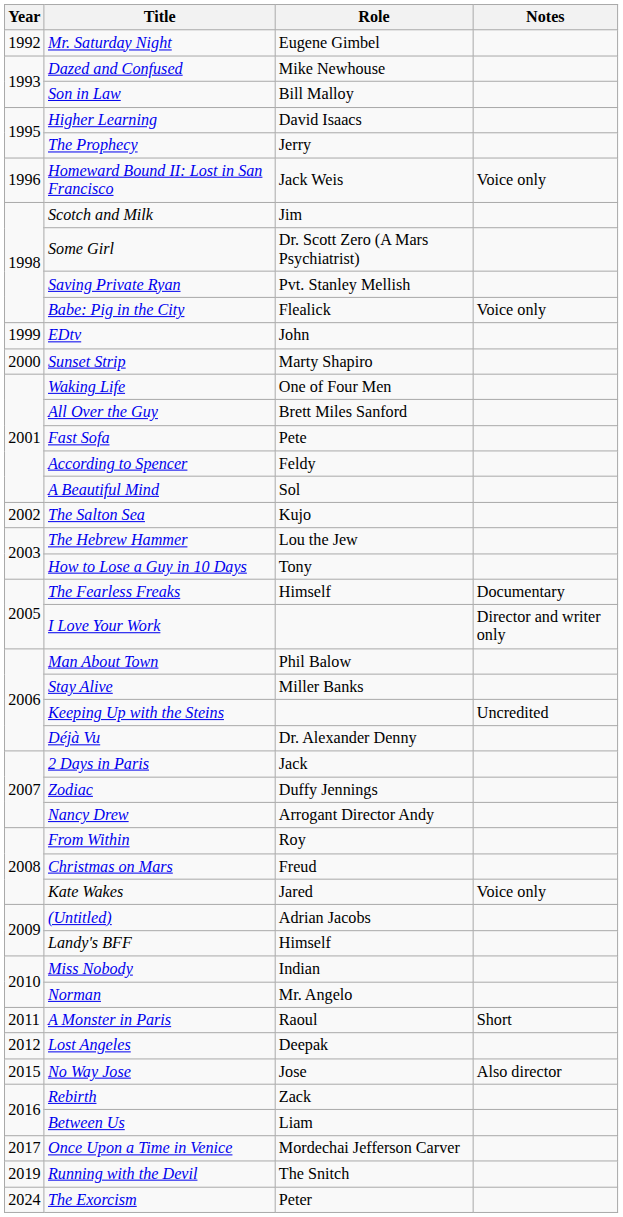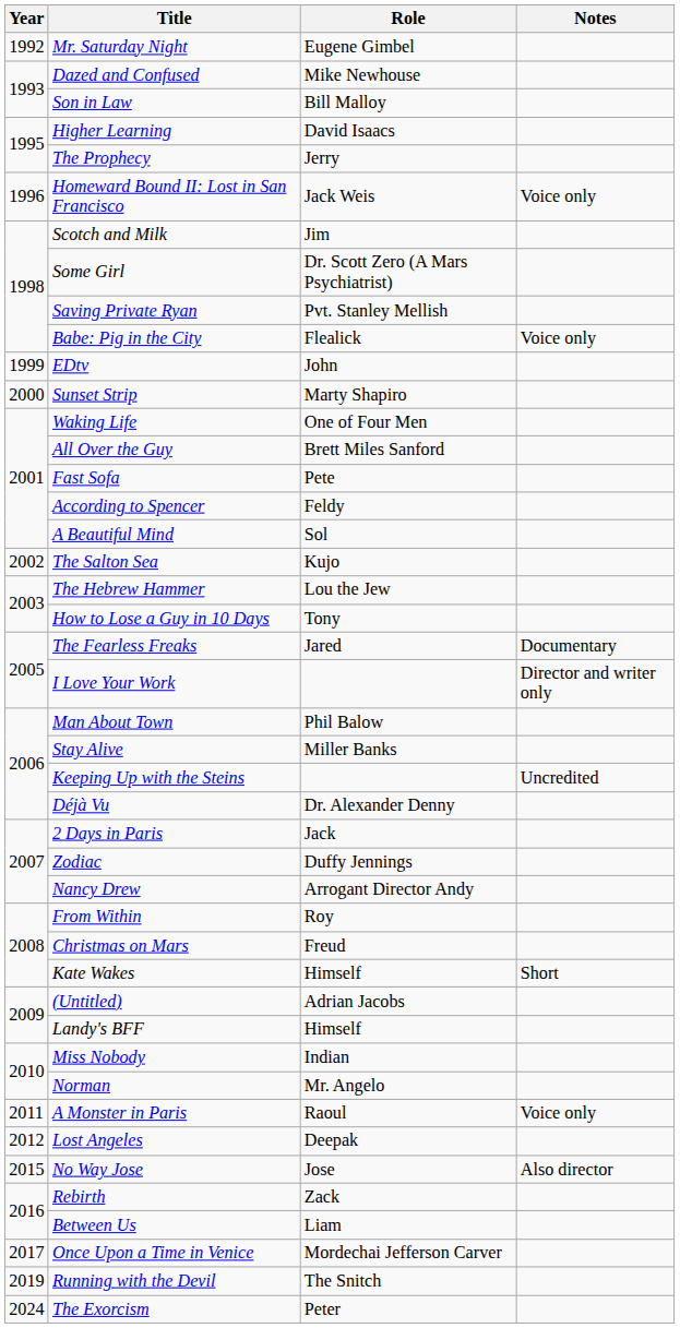 <table class="wikitable sortable">
 <tr>
 <th>Year</th>
 <th>Title</th>
 <th>Role</th>
 <th class="unsortable">Notes</th>
 </tr>
 <tr>
 <td>1992</td>
 <td><em><a href='#'>Mr. Saturday Night</a></em></td>
 <td>Eugene Gimbel</td>
 <td></td>
 </tr>
 <tr>
 <td rowspan="2">1993</td>
 <td><em><a href='#'>Dazed and Confused</a></em></td>
 <td>Mike Newhouse</td>
 <td></td>
 </tr>
 <tr>
 <td><em><a href='#'>Son in Law</a></em></td>
 <td>Bill Malloy</td>
 <td></td>
 </tr>
 <tr>
 <td rowspan="2">1995</td>
 <td><em><a href='#'>Higher Learning</a></em></td>
 <td>David Isaacs</td>
 <td></td>
 </tr>
 <tr>
 <td><em><a href='#'>The Prophecy</a></em></td>
 <td>Jerry</td>
 <td></td>
 </tr>
 <tr>
 <td>1996</td>
 <td><em><a href='#'>Homeward Bound II: Lost in San Francisco</a></em></td>
 <td>Jack Weis</td>
 <td>Voice only</td>
 </tr>
 <tr>
 <td rowspan="4">1998</td>
 <td><em>Scotch and Milk</em></td>
 <td>Jim</td>
 <td></td>
 </tr>
 <tr>
 <td><em>Some Girl</em></td>
 <td>Dr. Scott Zero (A Mars Psychiatrist)</td>
 <td></td>
 </tr>
 <tr>
 <td><em><a href='#'>Saving Private Ryan</a></em></td>
 <td>Pvt. Stanley Mellish</td>
 <td></td>
 </tr>
 <tr>
 <td><em><a href='#'>Babe: Pig in the City</a></em></td>
 <td>Flealick</td>
 <td>Voice only</td>
 </tr>
 <tr>
 <td>1999</td>
 <td><em><a href='#'>EDtv</a></em></td>
 <td>John</td>
 <td></td>
 </tr>
 <tr>
 <td>2000</td>
 <td><em><a href='#'>Sunset Strip</a></em></td>
 <td>Marty Shapiro</td>
 <td></td>
 </tr>
 <tr>
 <td rowspan="5">2001</td>
 <td><em><a href='#'>Waking Life</a></em></td>
 <td>One of Four Men</td>
 <td></td>
 </tr>
 <tr>
 <td><em><a href='#'>All Over the Guy</a></em></td>
 <td>Brett Miles Sanford</td>
 <td></td>
 </tr>
 <tr>
 <td><em><a href='#'>Fast Sofa</a></em></td>
 <td>Pete</td>
 <td></td>
 </tr>
 <tr>
 <td><em><a href='#'>According to Spencer</a></em></td>
 <td>Feldy</td>
 <td></td>
 </tr>
 <tr>
 <td><em><a href='#'>A Beautiful Mind</a></em></td>
 <td>Sol</td>
 <td></td>
 </tr>
 <tr>
 <td>2002</td>
 <td><em><a href='#'>The Salton Sea</a></em></td>
 <td>Kujo</td>
 <td></td>
 </tr>
 <tr>
 <td rowspan="2">2003</td>
 <td><em><a href='#'>The Hebrew Hammer</a></em></td>
 <td>Lou the Jew</td>
 <td></td>
 </tr>
 <tr>
 <td><em><a href='#'>How to Lose a Guy in 10 Days</a></em></td>
 <td>Tony</td>
 <td></td>
 </tr>
 <tr>
 <td rowspan="2">2005</td>
 <td><em><a href='#'>The Fearless Freaks</a></em></td>
-<td>Himself</td>
+<td>Jared</td>
 <td>Documentary</td>
 </tr>
 <tr>
 <td><em><a href='#'>I Love Your Work</a></em></td>
 <td></td>
 <td>Director and writer only</td>
 </tr>
 <tr>
 <td rowspan="4">2006</td>
 <td><em><a href='#'>Man About Town</a></em></td>
 <td>Phil Balow</td>
 <td></td>
 </tr>
 <tr>
 <td><em><a href='#'>Stay Alive</a></em></td>
 <td>Miller Banks</td>
 <td></td>
 </tr>
 <tr>
 <td><em><a href='#'>Keeping Up with the Steins</a></em></td>
 <td></td>
 <td>Uncredited</td>
 </tr>
 <tr>
 <td><em><a href='#'>Déjà Vu</a></em></td>
 <td>Dr. Alexander Denny</td>
 <td></td>
 </tr>
 <tr>
 <td rowspan="3">2007</td>
 <td><em><a href='#'>2 Days in Paris</a></em></td>
 <td>Jack</td>
 <td></td>
 </tr>
 <tr>
 <td><em><a href='#'>Zodiac</a></em></td>
 <td>Duffy Jennings</td>
 <td></td>
 </tr>
 <tr>
 <td><em><a href='#'>Nancy Drew</a></em></td>
 <td>Arrogant Director Andy</td>
 <td></td>
 </tr>
 <tr>
 <td rowspan="3">2008</td>
 <td><em><a href='#'>From Within</a></em></td>
 <td>Roy</td>
 <td></td>
 </tr>
 <tr>
 <td><em><a href='#'>Christmas on Mars</a></em></td>
 <td>Freud</td>
 <td></td>
 </tr>
 <tr>
 <td><em>Kate Wakes</em></td>
-<td>Jared</td>
-<td>Voice only</td>
+<td>Himself</td>
+<td>Short</td>
 </tr>
 <tr>
 <td rowspan="2">2009</td>
 <td><em><a href='#'>(Untitled)</a></em></td>
 <td>Adrian Jacobs</td>
 <td></td>
 </tr>
 <tr>
 <td><em>Landy's BFF</em></td>
 <td>Himself</td>
 <td></td>
 </tr>
 <tr>
 <td rowspan="2">2010</td>
 <td><em><a href='#'>Miss Nobody</a></em></td>
 <td>Indian</td>
 <td></td>
 </tr>
 <tr>
 <td><em><a href='#'>Norman</a></em></td>
 <td>Mr. Angelo</td>
 <td></td>
 </tr>
 <tr>
 <td>2011</td>
 <td><em><a href='#'>A Monster in Paris</a></em></td>
 <td>Raoul</td>
-<td>Short</td>
+<td>Voice only</td>
 </tr>
 <tr>
 <td>2012</td>
 <td><em><a href='#'>Lost Angeles</a></em></td>
 <td>Deepak</td>
 <td></td>
 </tr>
 <tr>
 <td>2015</td>
 <td><em><a href='#'>No Way Jose</a></em></td>
 <td>Jose</td>
 <td>Also director</td>
 </tr>
 <tr>
 <td rowspan="2">2016</td>
 <td><em><a href='#'>Rebirth</a></em></td>
 <td>Zack</td>
 <td></td>
 </tr>
 <tr>
 <td><em><a href='#'>Between Us</a></em></td>
 <td>Liam</td>
 <td></td>
 </tr>
 <tr>
 <td>2017</td>
 <td><em><a href='#'>Once Upon a Time in Venice</a></em></td>
 <td>Mordechai Jefferson Carver</td>
 <td></td>
 </tr>
 <tr>
 <td>2019</td>
 <td><em><a href='#'>Running with the Devil</a></em></td>
 <td>The Snitch</td>
 <td></td>
 </tr>
 <tr>
 <td>2024</td>
 <td><em><a href='#'>The Exorcism</a></em></td>
 <td>Peter</td>
 <td></td>
 </tr>
 </table>
